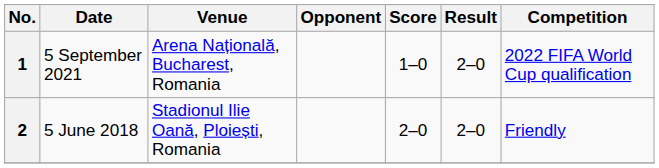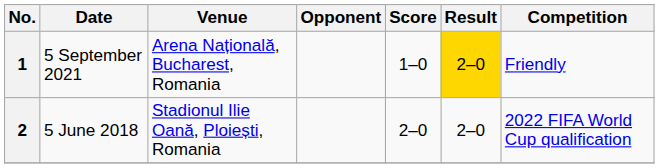 <table class="wikitable sortable">
 <tr>
 <th scope="col">No.</th>
 <th scope="col" data-sort-type="date">Date</th>
 <th scope="col">Venue</th>
 <th scope="col">Opponent</th>
 <th scope="col">Score</th>
 <th scope="col">Result</th>
 <th scope="col">Competition</th>
 </tr>
 <tr>
 <th align="center">1</th>
 <td>5 September 2021</td>
 <td><a href='#'>Arena Națională</a>, <a href='#'>Bucharest</a>, Romania</td>
 <td></td>
 <td align=center>1–0</td>
-<td align=center>2–0</td>
-<td><a href='#'>2022 FIFA World Cup qualification</a></td>
+<td align=center style="background: gold;">2–0</td>
+<td><a href='#'>Friendly</a></td>
 </tr>
 <tr>
 <th align="center">2</th>
 <td>5 June 2018</td>
 <td><a href='#'>Stadionul Ilie Oană</a>, <a href='#'>Ploiești</a>, Romania</td>
 <td></td>
 <td align=center>2–0</td>
 <td align=center>2–0</td>
-<td><a href='#'>Friendly</a></td>
+<td><a href='#'>2022 FIFA World Cup qualification</a></td>
 </tr>
 <tr>
 </tr>
 </table>
